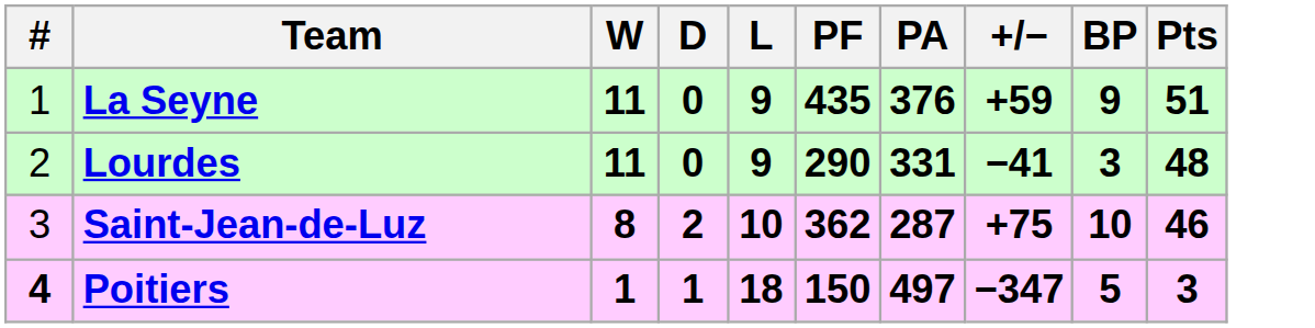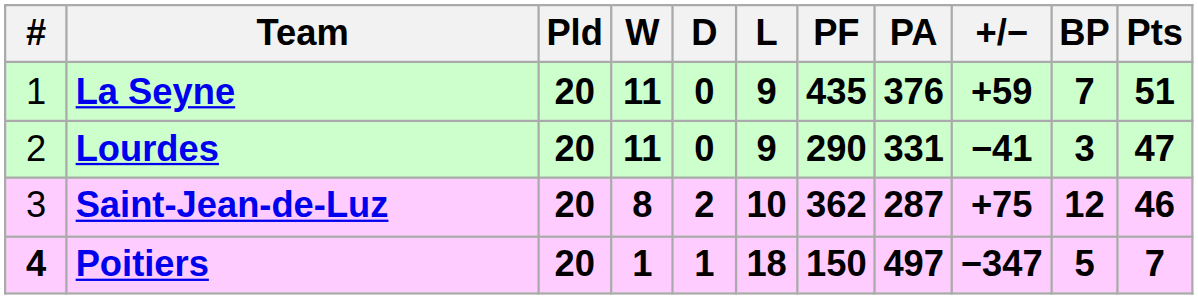 <table class="wikitable" style="text-align: center;">
 <tr>
 <th width="20">#</th>
 <th width="200">Team</th>
+<th width="20">Pld</th>
 <th width="20">W</th>
 <th width="20">D</th>
 <th width="20">L</th>
 <th width="20">PF</th>
 <th width="20">PA</th>
 <th width="25">+/−</th>
 <th width="20">BP</th>
 <th width="20">Pts</th>
 </tr>
 <tr bgcolor=#ccffcc align=center>
 <td>1</td>
 <td align=left><strong><a href='#'>La Seyne</a></strong></td>
+<td><strong>20</strong></td>
 <td><strong>11</strong></td>
 <td><strong>0</strong></td>
 <td><strong>9</strong></td>
 <td><strong>435</strong></td>
 <td><strong>376</strong></td>
 <td><strong>+59</strong></td>
-<td><strong>9</strong></td>
+<td><strong>7</strong></td>
 <td><strong>51</strong></td>
 </tr>
 <tr bgcolor=#ccffcc align=center>
 <td>2</td>
 <td align=left><strong><a href='#'>Lourdes</a></strong></td>
+<td><strong>20</strong></td>
 <td><strong>11</strong></td>
 <td><strong>0</strong></td>
 <td><strong>9</strong></td>
 <td><strong>290</strong></td>
 <td><strong>331</strong></td>
 <td><strong>−41</strong></td>
 <td><strong>3</strong></td>
-<td><strong>48</strong></td>
+<td><strong>47</strong></td>
 </tr>
 <tr bgcolor=#ffccff align=center>
 <td>3</td>
 <td align=left><strong><a href='#'>Saint-Jean-de-Luz</a></strong></td>
+<td><strong>20</strong></td>
 <td><strong>8</strong></td>
 <td><strong>2</strong></td>
 <td><strong>10</strong></td>
 <td><strong>362</strong></td>
 <td><strong>287</strong></td>
 <td><strong>+75</strong></td>
-<td><strong>10</strong></td>
+<td><strong>12</strong></td>
 <td><strong>46</strong></td>
 </tr>
 <tr bgcolor=#ffccff align=center>
 <td><strong>4</strong></td>
 <td align=left><strong><a href='#'>Poitiers</a></strong></td>
+<td><strong>20</strong></td>
 <td><strong>1</strong></td>
 <td><strong>1</strong></td>
 <td><strong>18</strong></td>
 <td><strong>150</strong></td>
 <td><strong>497</strong></td>
 <td><strong>−347</strong></td>
 <td><strong>5</strong></td>
-<td><strong>3</strong></td>
+<td><strong>7</strong></td>
 </tr>
 </table>
